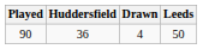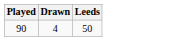 <table class="wikitable" style="text-align:center">
 <tr>
 <th>Played</th>
-<th>Huddersfield</th>
 <th>Drawn</th>
 <th>Leeds</th>
 </tr>
 <tr>
 <td>90</td>
-<td>36</td>
 <td>4</td>
 <td>50</td>
 </tr>
 </table>
